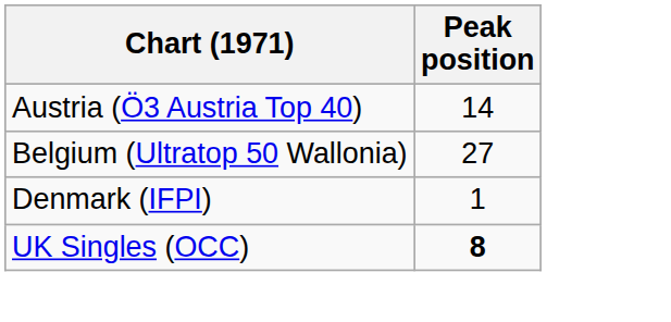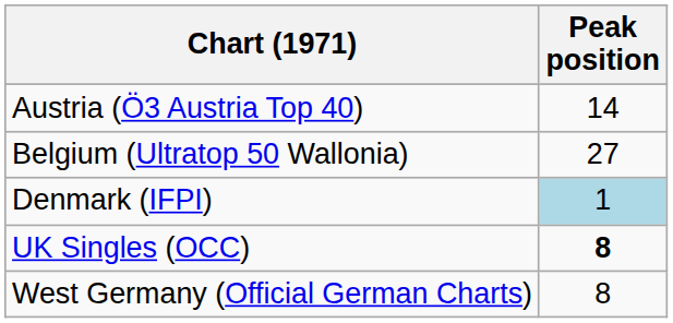 <table class="wikitable sortable">
 <tr>
 <th>Chart (1971)</th>
 <th>Peak<br>position</th>
 </tr>
 <tr>
 <td>Austria (<a href='#'>Ö3 Austria Top 40</a>)</td>
 <td align="center">14</td>
 </tr>
 <tr>
 <td>Belgium (<a href='#'>Ultratop 50</a> Wallonia)</td>
 <td align="center">27</td>
 </tr>
 <tr>
 <td>Denmark (<a href='#'>IFPI</a>)</td>
-<td align="center">1</td>
+<td align="center" style="background: lightblue;">1</td>
 </tr>
 <tr>
 <td><a href='#'>UK Singles</a> (<a href='#'>OCC</a>)</td>
 <td align="center"><strong>8</strong></td>
 </tr>
+<tr>
+<td>West Germany (<a href='#'>Official German Charts</a>)</td>
+<td align="center">8</td>
+</tr>
 </table>
